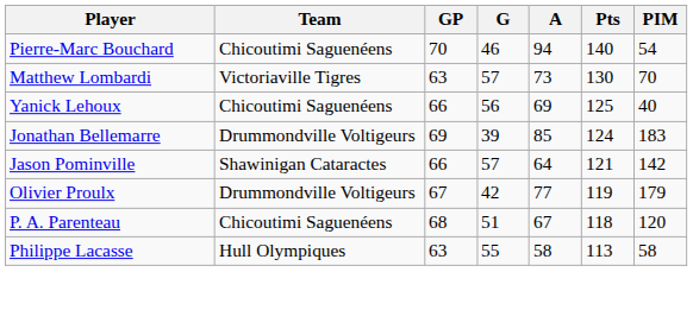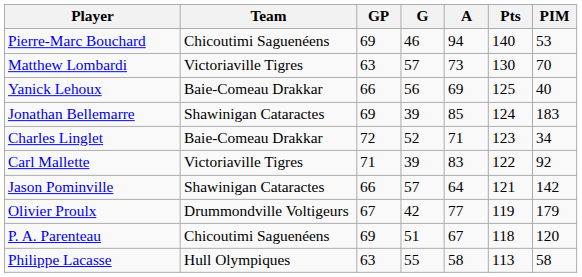 <table class="wikitable">
 <tr>
 <th bgcolor="#DDDDFF" width="30%">Player</th>
 <th bgcolor="#DDDDFF" width="30%">Team</th>
 <th bgcolor="#DDDDFF" width="7.5%">GP</th>
 <th bgcolor="#DDDDFF" width="7.5%">G</th>
 <th bgcolor="#DDDDFF" width="7.5%">A</th>
 <th bgcolor="#DDDDFF" width="7.5%">Pts</th>
 <th bgcolor="#DDDDFF" width="7.5%">PIM</th>
 </tr>
 <tr>
 <td><a href='#'>Pierre-Marc Bouchard</a></td>
 <td>Chicoutimi Saguenéens</td>
-<td>70</td>
+<td>69</td>
 <td>46</td>
 <td>94</td>
 <td>140</td>
-<td>54</td>
+<td>53</td>
 </tr>
 <tr>
 <td><a href='#'>Matthew Lombardi</a></td>
 <td>Victoriaville Tigres</td>
 <td>63</td>
 <td>57</td>
 <td>73</td>
 <td>130</td>
 <td>70</td>
 </tr>
 <tr>
 <td><a href='#'>Yanick Lehoux</a></td>
-<td>Chicoutimi Saguenéens</td>
+<td>Baie-Comeau Drakkar</td>
 <td>66</td>
 <td>56</td>
 <td>69</td>
 <td>125</td>
 <td>40</td>
 </tr>
 <tr>
 <td><a href='#'>Jonathan Bellemarre</a></td>
-<td>Drummondville Voltigeurs</td>
+<td>Shawinigan Cataractes</td>
 <td>69</td>
 <td>39</td>
 <td>85</td>
 <td>124</td>
 <td>183</td>
+</tr>
+<tr>
+<td><a href='#'>Charles Linglet</a></td>
+<td>Baie-Comeau Drakkar</td>
+<td>72</td>
+<td>52</td>
+<td>71</td>
+<td>123</td>
+<td>34</td>
+</tr>
+<tr>
+<td><a href='#'>Carl Mallette</a></td>
+<td>Victoriaville Tigres</td>
+<td>71</td>
+<td>39</td>
+<td>83</td>
+<td>122</td>
+<td>92</td>
 </tr>
 <tr>
 <td><a href='#'>Jason Pominville</a></td>
 <td>Shawinigan Cataractes</td>
 <td>66</td>
 <td>57</td>
 <td>64</td>
 <td>121</td>
 <td>142</td>
 </tr>
 <tr>
 <td><a href='#'>Olivier Proulx</a></td>
 <td>Drummondville Voltigeurs</td>
 <td>67</td>
 <td>42</td>
 <td>77</td>
 <td>119</td>
 <td>179</td>
 </tr>
 <tr>
 <td><a href='#'>P. A. Parenteau</a></td>
 <td>Chicoutimi Saguenéens</td>
-<td>68</td>
+<td>69</td>
 <td>51</td>
 <td>67</td>
 <td>118</td>
 <td>120</td>
 </tr>
 <tr>
 <td><a href='#'>Philippe Lacasse</a></td>
 <td>Hull Olympiques</td>
 <td>63</td>
 <td>55</td>
 <td>58</td>
 <td>113</td>
 <td>58</td>
 </tr>
 </table>
